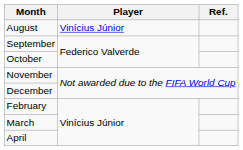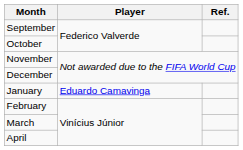 <table class="wikitable">
 <tr>
 <th>Month</th>
 <th>Player</th>
 <th>Ref.</th>
-</tr>
-<tr>
-<td>August</td>
-<td> <a href='#'>Vinícius Júnior</a></td>
-<td align=center></td>
 </tr>
 <tr>
 <td>September</td>
 <td rowspan="2"> Federico Valverde</td>
 <td align=center></td>
 </tr>
 <tr>
 <td>October</td>
 <td align=center></td>
 </tr>
 <tr>
 <td>November</td>
 <td colspan="2" rowspan="2" align=center><em>Not awarded due to the <a href='#'>FIFA World Cup</a></em></td>
 </tr>
 <tr>
 <td>December</td>
 </tr>
 <tr>
+<td>January</td>
+<td> <a href='#'>Eduardo Camavinga</a></td>
+<td align=center></td>
+</tr>
+<tr>
 <td>February</td>
 <td rowspan="3"> Vinícius Júnior</td>
 <td align=center></td>
 </tr>
 <tr>
 <td>March</td>
 <td align=center></td>
 </tr>
 <tr>
 <td>April</td>
 <td align=center></td>
 </tr>
 </table>
